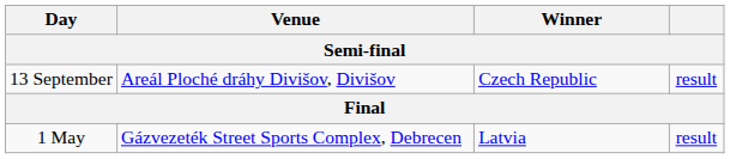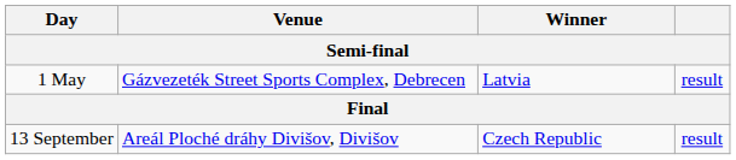 <table class=wikitable>
 <tr>
 <th>Day</th>
 <th width=300px>Venue</th>
 <th width=160px>Winner</th>
 <th width=40px></th>
 </tr>
 <tr>
 <th colspan=4>Semi-final</th>
 </tr>
 <tr>
-<td align=center>13 September</td>
-<td> <a href='#'>Areál Ploché dráhy Divišov</a>, <a href='#'>Divišov</a></td>
-<td> <a href='#'>Czech Republic</a></td>
+<td align=center>1 May</td>
+<td> <a href='#'>Gázvezeték Street Sports Complex</a>, <a href='#'>Debrecen</a></td>
+<td> <a href='#'>Latvia</a></td>
 <td align=center><a href='#'>result</a></td>
 </tr>
 <tr>
 <th colspan=4>Final</th>
 </tr>
 <tr>
-<td align=center>1 May</td>
-<td> <a href='#'>Gázvezeték Street Sports Complex</a>, <a href='#'>Debrecen</a></td>
-<td> <a href='#'>Latvia</a></td>
+<td align=center>13 September</td>
+<td> <a href='#'>Areál Ploché dráhy Divišov</a>, <a href='#'>Divišov</a></td>
+<td> <a href='#'>Czech Republic</a></td>
 <td align=center><a href='#'>result</a></td>
 </tr>
 </table>
